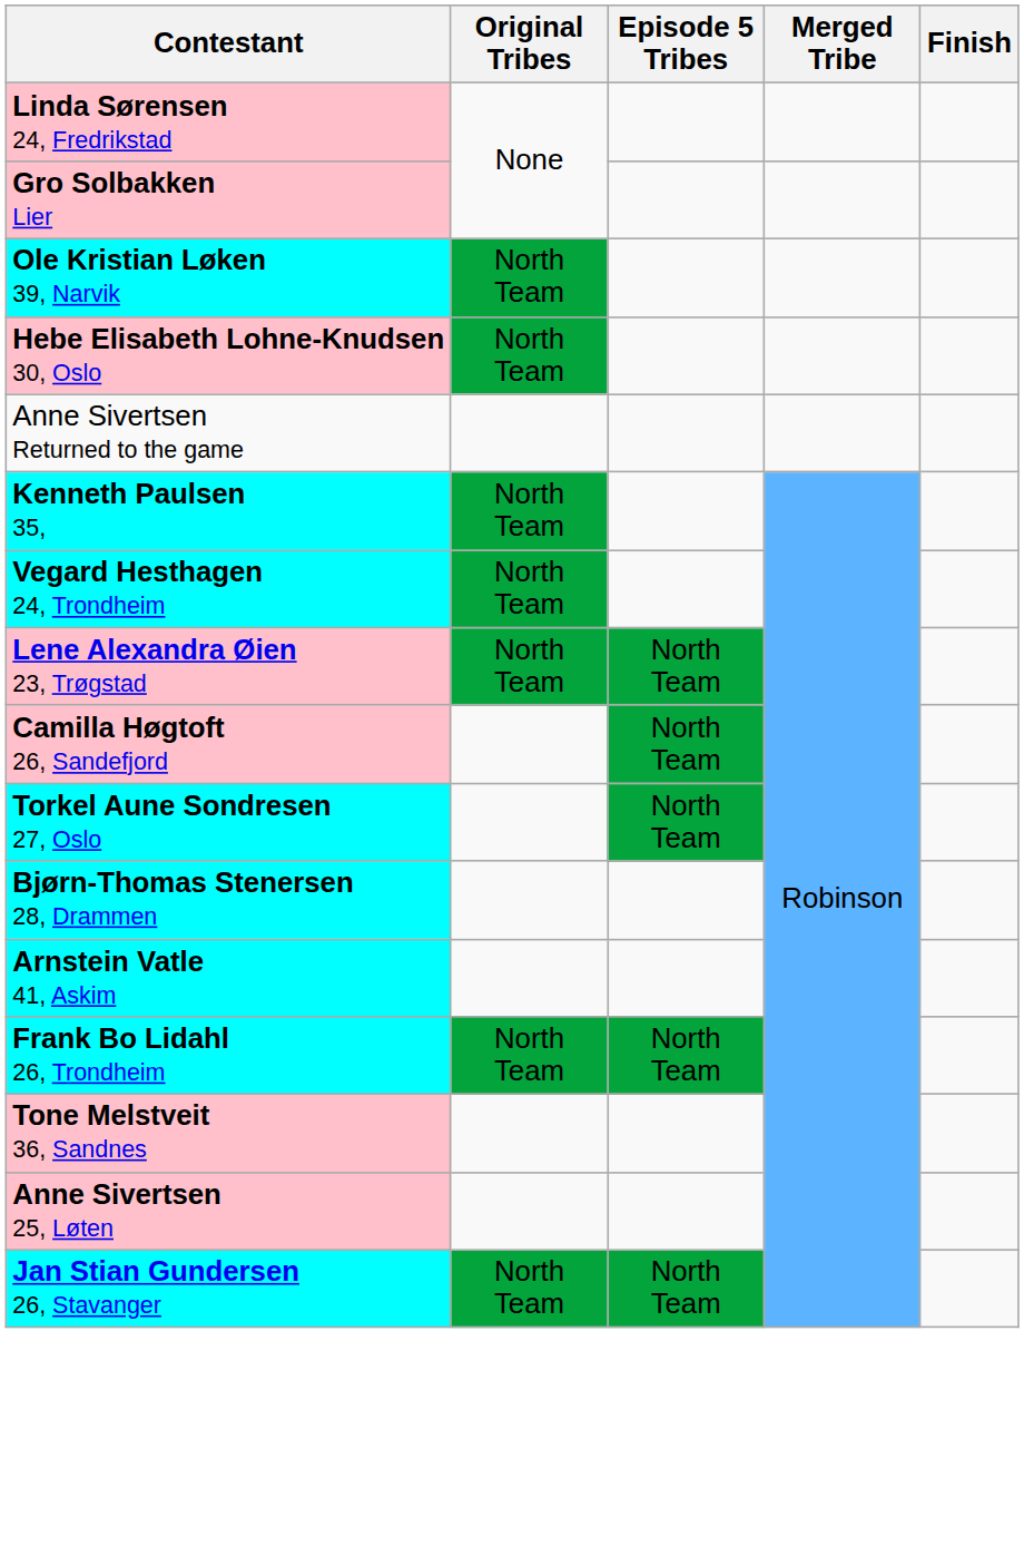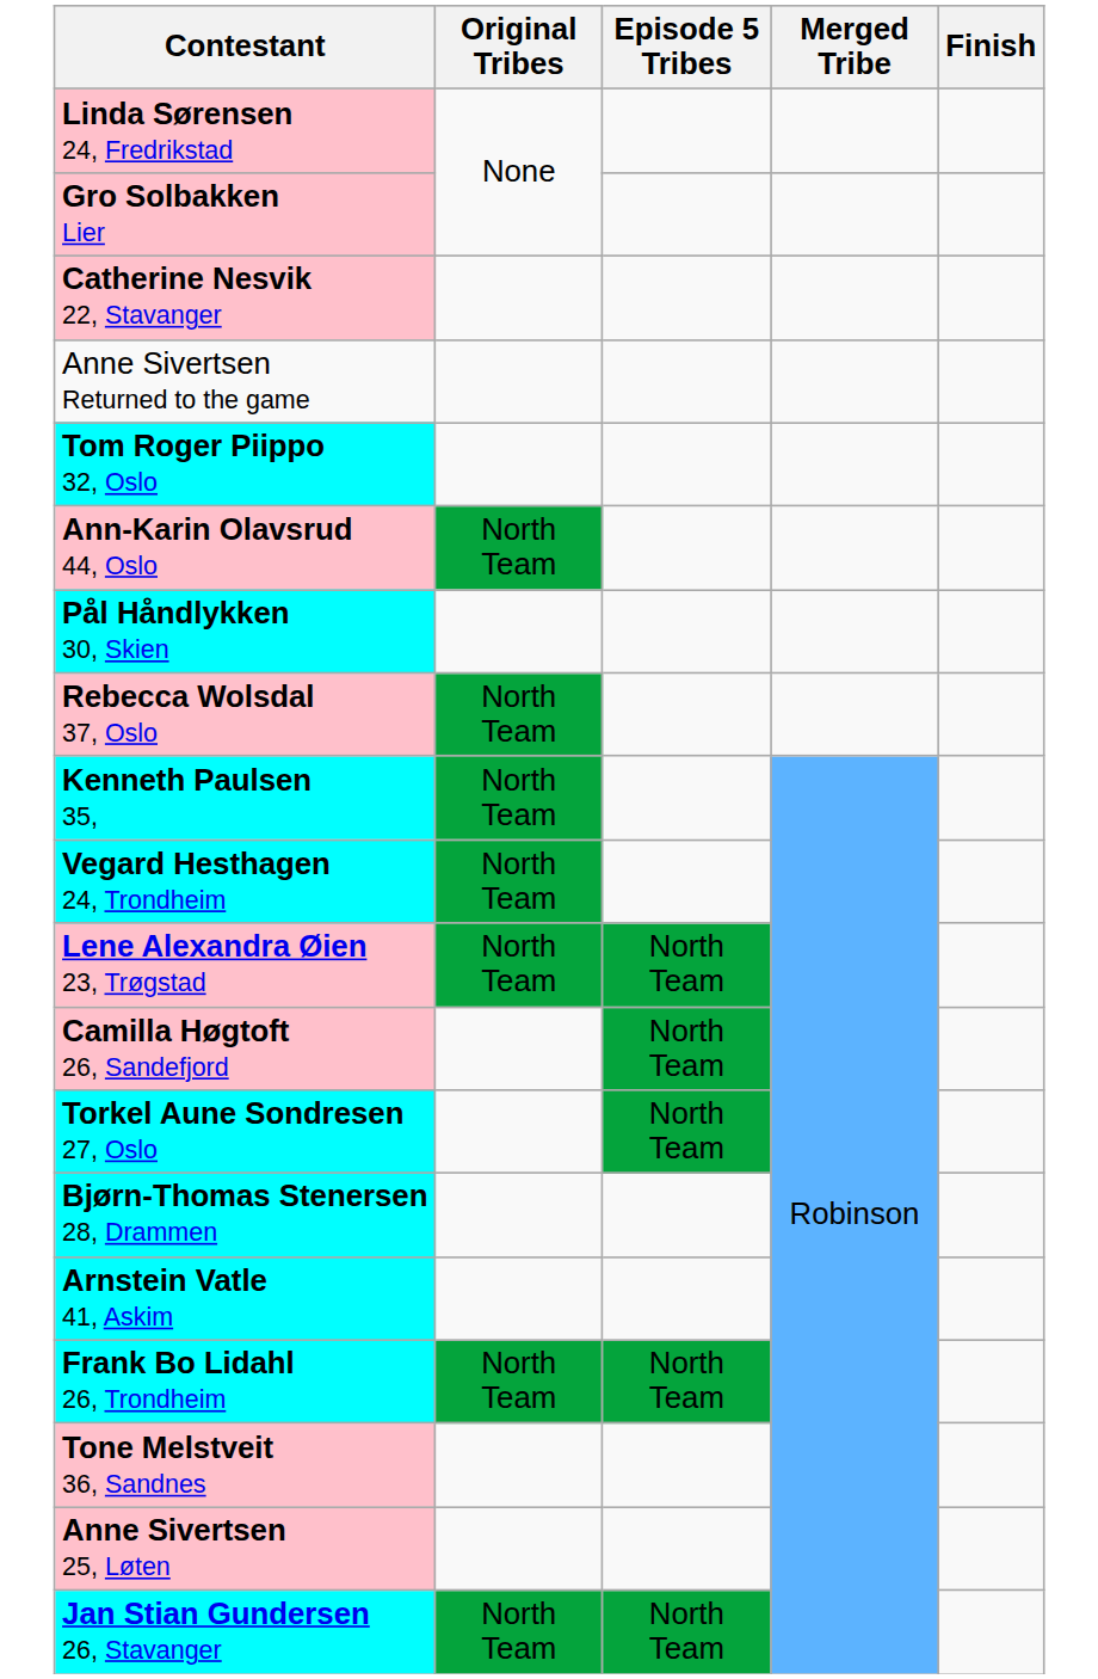 <table class="wikitable" style="margin:auto; text-align:center">
 <tr>
 <th>Contestant</th>
 <th width=80>Original<br>Tribes</th>
 <th width=80>Episode 5<br>Tribes</th>
 <th width=80>Merged<br>Tribe</th>
 <th>Finish</th>
 </tr>
 <tr>
 <td align="left" bgcolor="pink"><strong>Linda Sørensen</strong><br><small>24, <a href='#'>Fredrikstad</a></small></td>
 <td rowspan=2>None</td>
 <td></td>
 <td></td>
 <td></td>
 </tr>
 <tr>
 <td align="left" bgcolor="pink"><strong>Gro Solbakken</strong><br><small> <a href='#'>Lier</a></small></td>
 <td></td>
 <td></td>
 <td></td>
 </tr>
 <tr>
-<td align="left" bgcolor="cyan"><strong>Ole Kristian Løken</strong><br><small>39, <a href='#'>Narvik</a></small></td>
-<td bgcolor="#04a43c">North Team</td>
+<td align="left" bgcolor="pink"><strong>Catherine Nesvik</strong><br><small>22, <a href='#'>Stavanger</a></small></td>
 <td></td>
-<td></td>
-<td></td>
-</tr>
-<tr>
-<td align="left" bgcolor="pink"><strong>Hebe Elisabeth Lohne-Knudsen</strong><br><small>30, <a href='#'>Oslo</a></small></td>
-<td bgcolor="#04a43c">North Team</td>
 <td></td>
 <td></td>
 <td></td>
 </tr>
 <tr>
 <td align="left">Anne Sivertsen<br><small>Returned to the game</small></td>
 <td></td>
+<td></td>
+<td></td>
+<td></td>
+</tr>
+<tr>
+<td align="left" bgcolor="cyan"><strong>Tom Roger Piippo</strong><br><small>32, <a href='#'>Oslo</a></small></td>
+<td></td>
+<td></td>
+<td></td>
+<td></td>
+</tr>
+<tr>
+<td align="left" bgcolor="pink"><strong>Ann-Karin Olavsrud</strong><br><small>44, <a href='#'>Oslo</a></small></td>
+<td bgcolor="#04a43c">North Team</td>
+<td></td>
+<td></td>
+<td></td>
+</tr>
+<tr>
+<td align="left" bgcolor="cyan"><strong>Pål Håndlykken</strong><br><small>30, <a href='#'>Skien</a></small></td>
+<td></td>
+<td></td>
+<td></td>
+<td></td>
+</tr>
+<tr>
+<td align="left" bgcolor="pink"><strong>Rebecca Wolsdal</strong><br><small>37, <a href='#'>Oslo</a></small></td>
+<td bgcolor="#04a43c">North Team</td>
 <td></td>
 <td></td>
 <td></td>
 </tr>
 <tr>
 <td align="left" bgcolor="cyan"><strong>Kenneth Paulsen</strong><br><small>35,</small></td>
 <td bgcolor="#04a43c">North Team</td>
 <td></td>
 <td align="center" bgcolor="#5CB3FF" rowspan=11>Robinson</td>
 <td></td>
 </tr>
 <tr>
 <td align="left" bgcolor="cyan"><strong>Vegard Hesthagen</strong><br><small>24, <a href='#'>Trondheim</a></small></td>
 <td bgcolor="#04a43c">North Team</td>
 <td></td>
 <td></td>
 </tr>
 <tr>
 <td align="left" bgcolor="pink"><strong><a href='#'>Lene Alexandra Øien</a></strong><br><small>23, <a href='#'>Trøgstad</a></small></td>
 <td bgcolor="#04a43c">North Team</td>
 <td bgcolor="#04a43c">North Team</td>
 <td></td>
 </tr>
 <tr>
 <td align="left" bgcolor="pink"><strong>Camilla Høgtoft</strong><br><small>26, <a href='#'>Sandefjord</a></small></td>
 <td></td>
 <td bgcolor="#04a43c">North Team</td>
 <td></td>
 </tr>
 <tr>
 <td align="left" bgcolor="cyan"><strong>Torkel Aune Sondresen</strong><br><small>27, <a href='#'>Oslo</a></small></td>
 <td></td>
 <td bgcolor="#04a43c">North Team</td>
 <td></td>
 </tr>
 <tr>
 <td align="left" bgcolor="cyan"><strong>Bjørn-Thomas Stenersen</strong><br><small>28, <a href='#'>Drammen</a></small></td>
 <td></td>
 <td></td>
 <td></td>
 </tr>
 <tr>
 <td align="left" bgcolor="cyan"><strong>Arnstein Vatle</strong><br><small>41, <a href='#'>Askim</a></small></td>
 <td></td>
 <td></td>
 <td></td>
 </tr>
 <tr>
 <td align="left" bgcolor="cyan"><strong>Frank Bo Lidahl</strong><br><small>26, <a href='#'>Trondheim</a></small></td>
 <td bgcolor="#04a43c">North Team</td>
 <td bgcolor="#04a43c">North Team</td>
 <td></td>
 </tr>
 <tr>
 <td align="left" bgcolor="pink"><strong>Tone Melstveit</strong><br><small>36, <a href='#'>Sandnes</a></small></td>
 <td></td>
 <td></td>
 <td></td>
 </tr>
 <tr>
 <td align="left" bgcolor="pink"><strong>Anne Sivertsen</strong><br><small>25, <a href='#'>Løten</a></small></td>
 <td></td>
 <td></td>
 <td></td>
 </tr>
 <tr>
 <td align="left" bgcolor="cyan"><strong><a href='#'>Jan Stian Gundersen</a></strong><br><small>26, <a href='#'>Stavanger</a></small></td>
 <td bgcolor="#04a43c">North Team</td>
 <td bgcolor="#04a43c">North Team</td>
 <td></td>
 </tr>
 </table>
